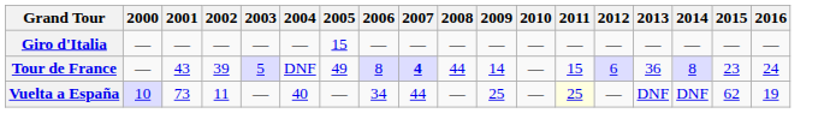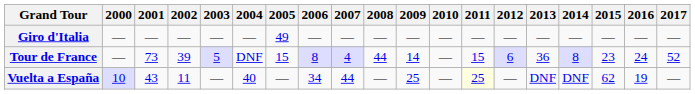 <table class="wikitable plainrowheaders">
 <tr>
 <th>Grand Tour</th>
 <th scope="col">2000</th>
 <th scope="col">2001</th>
 <th scope="col">2002</th>
 <th scope="col">2003</th>
 <th scope="col">2004</th>
 <th scope="col">2005</th>
 <th scope="col">2006</th>
 <th scope="col">2007</th>
 <th scope="col">2008</th>
 <th scope="col">2009</th>
 <th scope="col">2010</th>
 <th scope="col">2011</th>
 <th scope="col">2012</th>
 <th scope="col">2013</th>
 <th scope="col">2014</th>
 <th scope="col">2015</th>
 <th scope="col">2016</th>
+<th scope="col">2017</th>
 </tr>
 <tr style="text-align:center;">
 <th scope="row"> <a href='#'>Giro d'Italia</a></th>
 <td>—</td>
 <td>—</td>
 <td>—</td>
 <td>—</td>
 <td>—</td>
-<td><a href='#'>15</a></td>
+<td><a href='#'>49</a></td>
+<td>—</td>
 <td>—</td>
 <td>—</td>
 <td>—</td>
 <td>—</td>
 <td>—</td>
 <td>—</td>
 <td>—</td>
 <td>—</td>
 <td>—</td>
 <td>—</td>
 <td>—</td>
 </tr>
 <tr style="text-align:center;">
 <th scope="row"> <a href='#'>Tour de France</a></th>
 <td>—</td>
-<td><a href='#'>43</a></td>
+<td><a href='#'>73</a></td>
 <td><a href='#'>39</a></td>
 <td style="background:#ddf;"><a href='#'>5</a></td>
 <td><a href='#'>DNF</a></td>
-<td><a href='#'>49</a></td>
+<td><a href='#'>15</a></td>
 <td style="background:#ddf;"><a href='#'>8</a></td>
-<td style="background:#ddf;"><strong><a href='#'>4</a></strong></td>
+<td style="background:#ddf;"><a href='#'>4</a></td>
 <td><a href='#'>44</a></td>
 <td><a href='#'>14</a></td>
 <td>—</td>
 <td><a href='#'>15</a></td>
 <td style="background:#ddf;"><a href='#'>6</a></td>
 <td><a href='#'>36</a></td>
 <td style="background:#ddf;"><a href='#'>8</a></td>
 <td><a href='#'>23</a></td>
 <td><a href='#'>24</a></td>
+<td><a href='#'>52</a></td>
 </tr>
 <tr style="text-align:center;">
 <th scope="row"> <a href='#'>Vuelta a España</a></th>
 <td style="background:#ddf;"><a href='#'>10</a></td>
-<td><a href='#'>73</a></td>
+<td><a href='#'>43</a></td>
 <td><a href='#'>11</a></td>
 <td>—</td>
 <td><a href='#'>40</a></td>
 <td>—</td>
 <td><a href='#'>34</a></td>
 <td><a href='#'>44</a></td>
 <td>—</td>
 <td><a href='#'>25</a></td>
 <td>—</td>
 <td style="background: lightyellow;"><a href='#'>25</a></td>
 <td>—</td>
 <td><a href='#'>DNF</a></td>
 <td><a href='#'>DNF</a></td>
 <td><a href='#'>62</a></td>
 <td><a href='#'>19</a></td>
+<td>—</td>
 </tr>
 </table>
